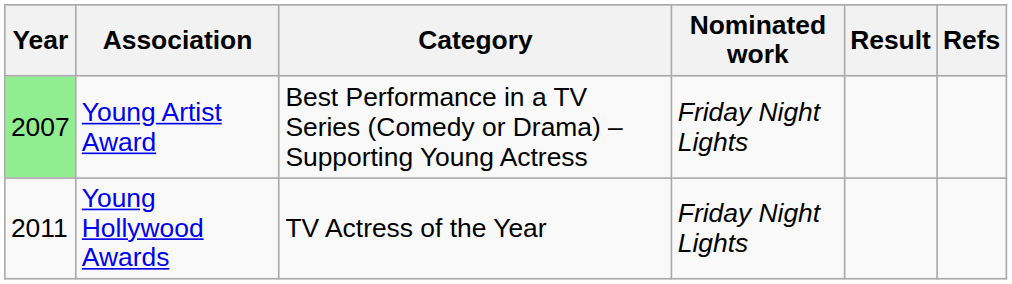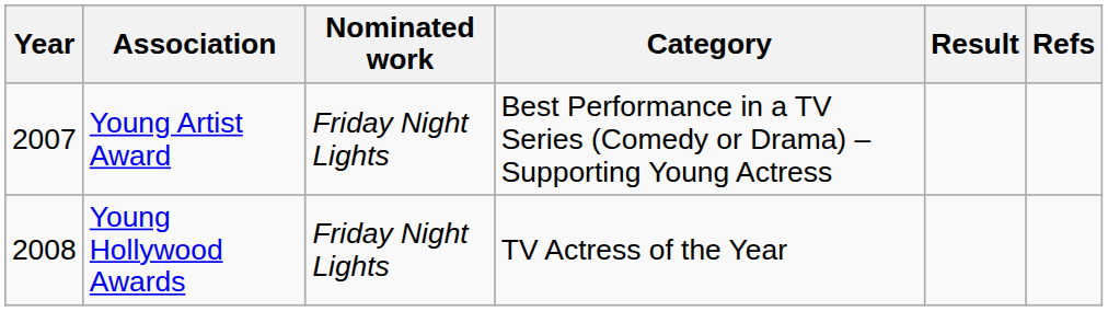 <table class="wikitable sortable">
 <tr>
 <th>Year</th>
 <th>Association</th>
+<th>Nominated work</th>
 <th>Category</th>
-<th>Nominated work</th>
 <th>Result</th>
 <th class="unsortable">Refs</th>
 </tr>
 <tr>
-<td style="background: lightgreen;">2007</td>
+<td>2007</td>
 <td><a href='#'>Young Artist Award</a></td>
+<td><em>Friday Night Lights</em></td>
 <td>Best Performance in a TV Series (Comedy or Drama) – Supporting Young Actress</td>
-<td><em>Friday Night Lights</em></td>
 <td></td>
 <td style="text-align:center;"></td>
 </tr>
 <tr>
-<td>2011</td>
+<td>2008</td>
 <td><a href='#'>Young Hollywood Awards</a></td>
+<td><em>Friday Night Lights</em></td>
 <td>TV Actress of the Year</td>
-<td><em>Friday Night Lights</em></td>
 <td></td>
 <td style="text-align:center;"></td>
 </tr>
 </table>
